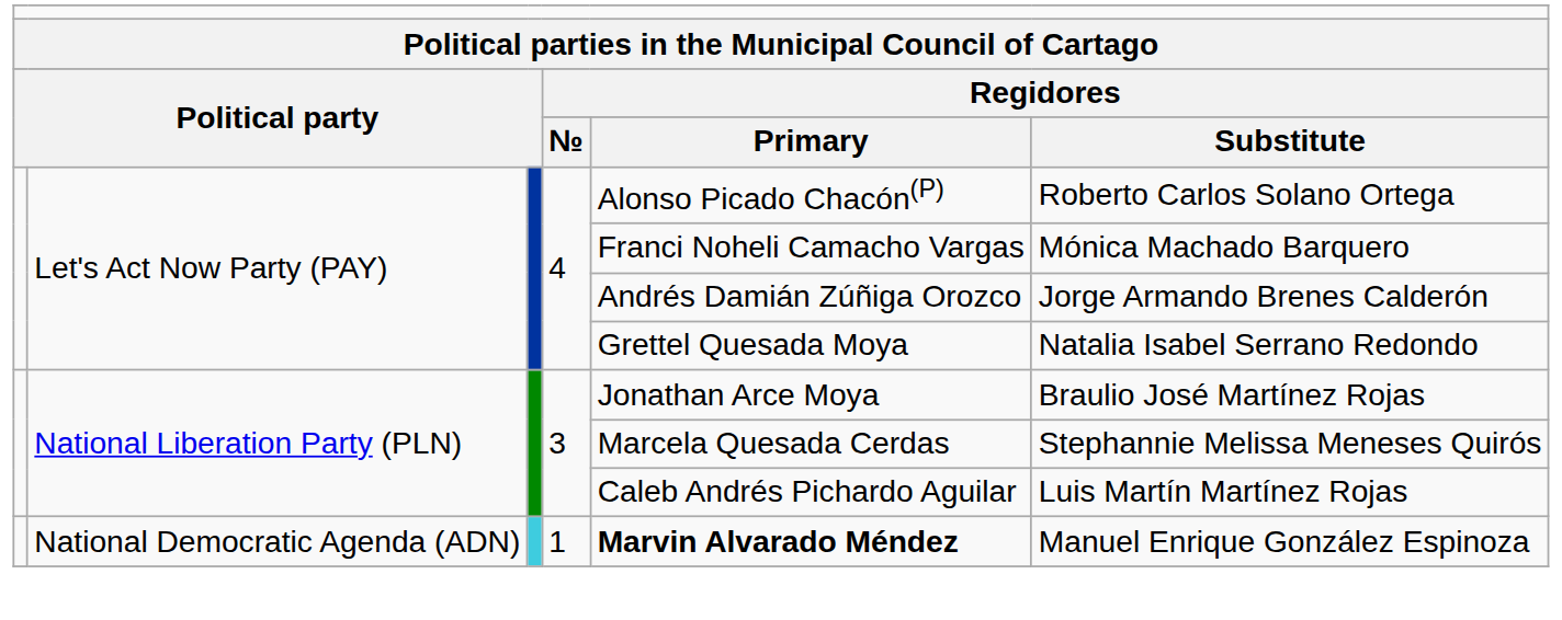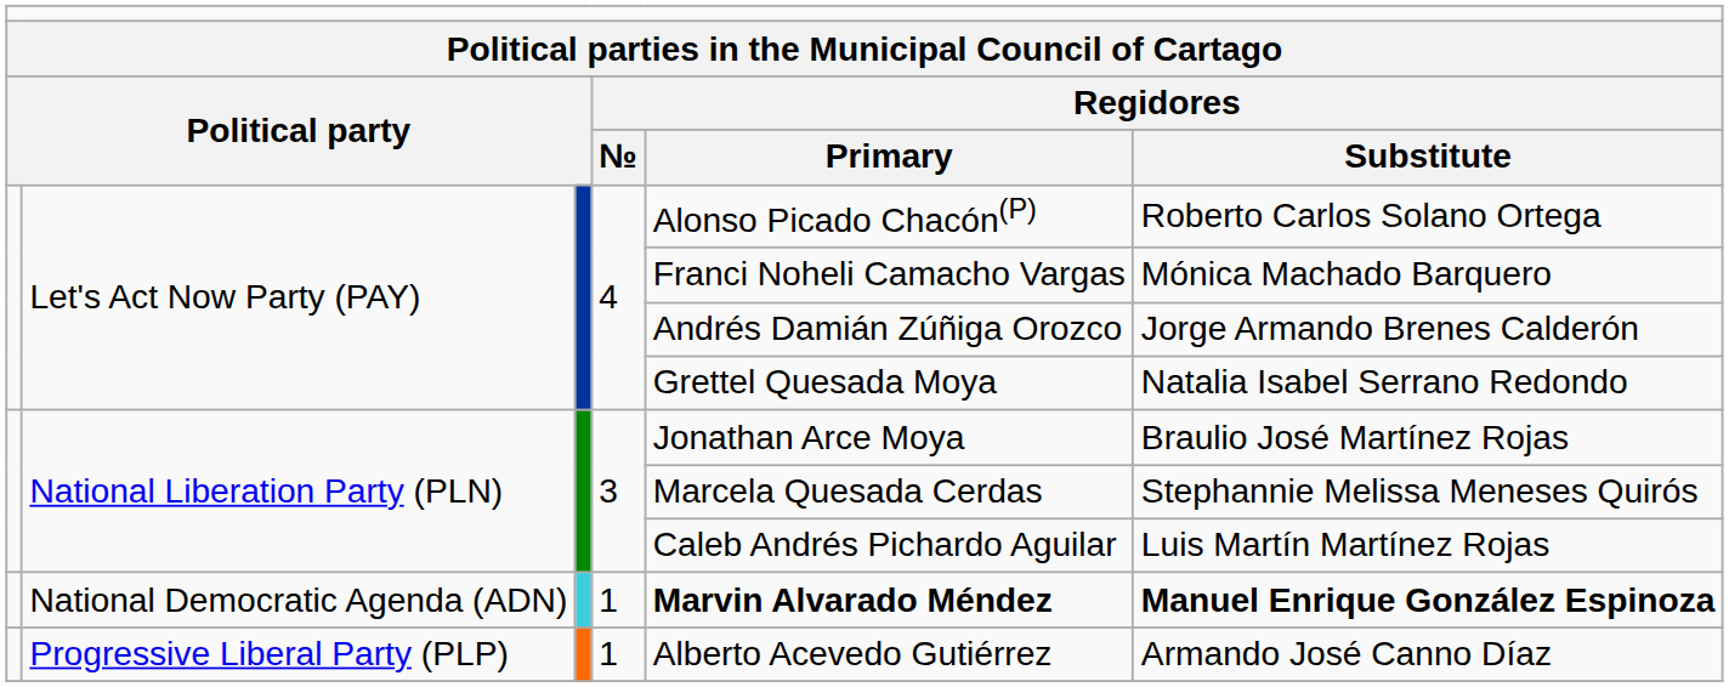 <table class="wikitable" border="1" style="margin:auto;">
 <tr>
 <td colspan="6"></td>
 </tr>
 <tr>
 <th colspan="6"><strong>Political parties in the Municipal Council of Cartago</strong></th>
 </tr>
 <tr ---->
 <th colspan="3" rowspan="2">Political party</th>
 <th colspan="3">Regidores</th>
 </tr>
 <tr>
 <th>№</th>
 <th>Primary</th>
 <th>Substitute</th>
 </tr>
 <tr>
 <td rowspan="4"></td>
 <td rowspan="4">Let's Act Now Party (PAY)</td>
 <td rowspan="4" bgcolor="#00339F"></td>
 <td rowspan="4">4</td>
 <td>Alonso Picado Chacón<sup>(P)</sup></td>
 <td>Roberto Carlos Solano Ortega</td>
 </tr>
 <tr>
 <td>Franci Noheli Camacho Vargas</td>
 <td>Mónica Machado Barquero</td>
 </tr>
 <tr>
 <td>Andrés Damián Zúñiga Orozco</td>
 <td>Jorge Armando Brenes Calderón</td>
 </tr>
 <tr ---->
 <td>Grettel Quesada Moya</td>
 <td>Natalia Isabel Serrano Redondo</td>
 </tr>
 <tr>
 <td rowspan="3"></td>
 <td rowspan="3"><a href='#'>National Liberation Party</a> (PLN)</td>
 <td rowspan="3" bgcolor="#008800"></td>
 <td rowspan="3">3</td>
 <td>Jonathan Arce Moya</td>
 <td>Braulio José Martínez Rojas</td>
 </tr>
 <tr ---->
 <td>Marcela Quesada Cerdas</td>
 <td>Stephannie Melissa Meneses Quirós</td>
 </tr>
 <tr>
 <td>Caleb Andrés Pichardo Aguilar</td>
 <td>Luis Martín Martínez Rojas</td>
 </tr>
 <tr>
 <td></td>
 <td>National Democratic Agenda (ADN)</td>
 <td bgcolor="#3ECCDF"></td>
 <td>1</td>
 <td><strong>Marvin Alvarado Méndez</strong></td>
-<td>Manuel Enrique González Espinoza</td>
+<td><strong>Manuel Enrique González Espinoza</strong></td>
+</tr>
+<tr>
+<td></td>
+<td><a href='#'>Progressive Liberal Party</a> (PLP)</td>
+<td bgcolor="#FE6900"></td>
+<td>1</td>
+<td>Alberto Acevedo Gutiérrez</td>
+<td>Armando José Canno Díaz</td>
 </tr>
 </table>
